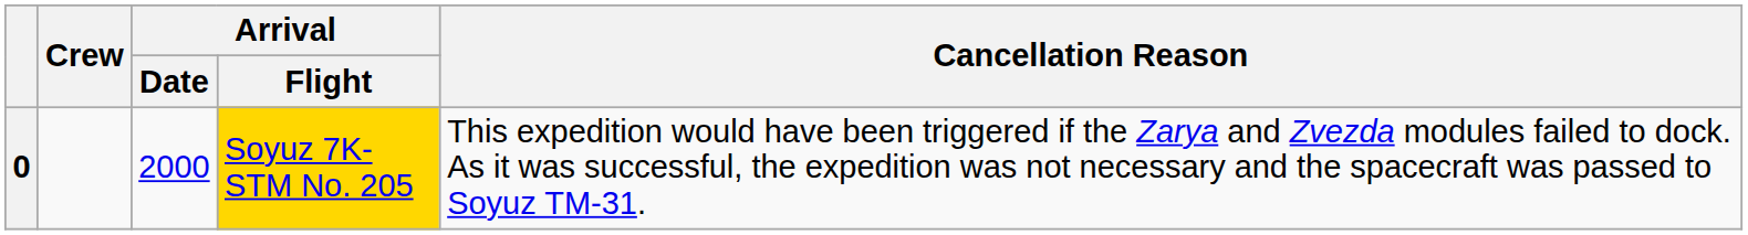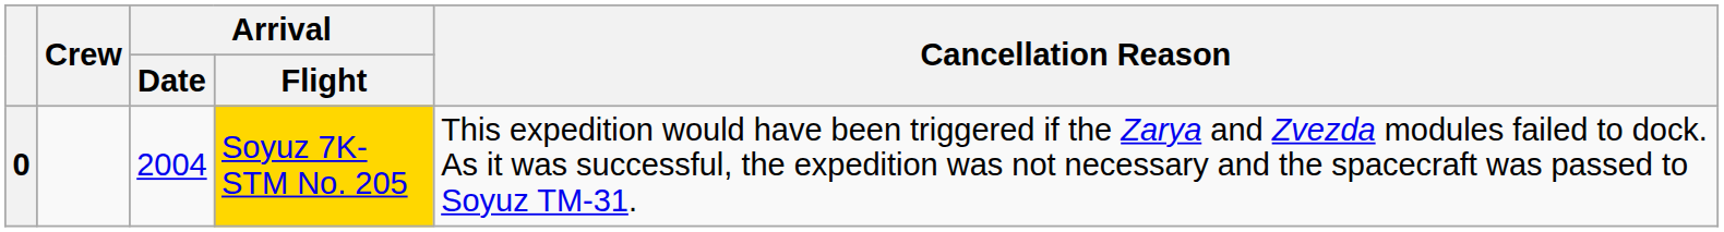 <table class="wikitable">
 <tr>
 <th rowspan="2"></th>
 <th rowspan="2">Crew</th>
 <th colspan="2">Arrival</th>
 <th rowspan="2">Cancellation Reason</th>
 </tr>
 <tr>
 <th>Date</th>
 <th>Flight</th>
 </tr>
 <tr>
 <th>0</th>
 <td><br></td>
-<td><a href='#'>2000</a></td>
+<td><a href='#'>2004</a></td>
 <td style="background: gold;"><a href='#'>Soyuz 7K-STM No. 205</a></td>
 <td>This expedition would have been triggered if the <a href='#'><em>Zarya</em></a> and <a href='#'><em>Zvezda</em></a> modules failed to dock. As it was successful, the expedition was not necessary and the spacecraft was passed to <a href='#'>Soyuz TM-31</a>.</td>
 </tr>
 </table>
